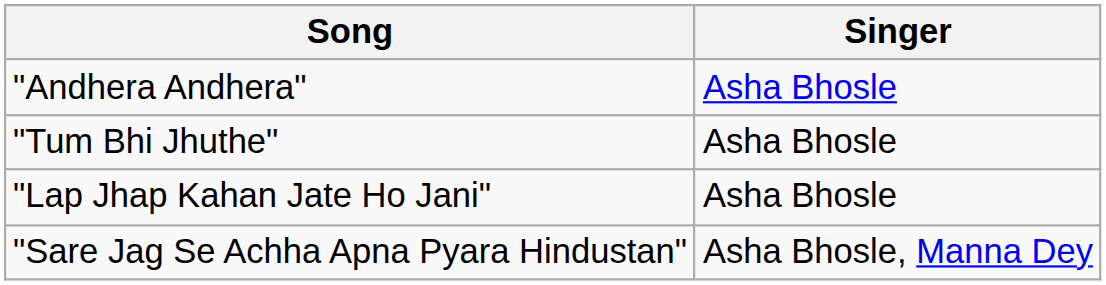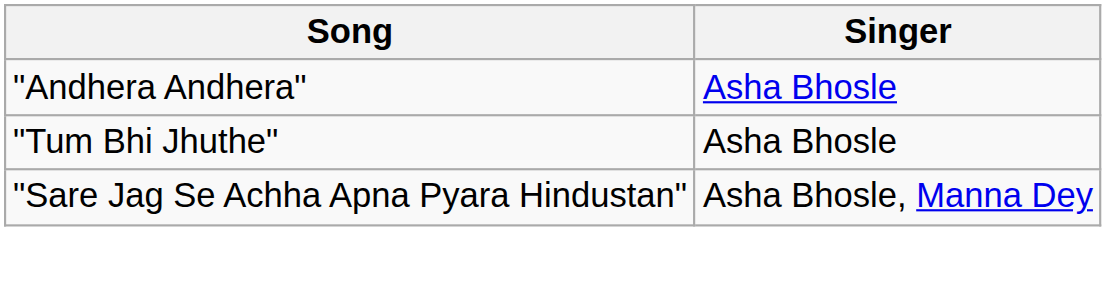 <table class="wikitable">
 <tr>
 <th>Song</th>
 <th>Singer</th>
 </tr>
 <tr>
 <td>"Andhera Andhera"</td>
 <td><a href='#'>Asha Bhosle</a></td>
 </tr>
 <tr>
 <td>"Tum Bhi Jhuthe"</td>
 <td>Asha Bhosle</td>
 </tr>
 <tr>
-<td>"Lap Jhap Kahan Jate Ho Jani"</td>
-<td>Asha Bhosle</td>
-</tr>
-<tr>
 <td>"Sare Jag Se Achha Apna Pyara Hindustan"</td>
 <td>Asha Bhosle, <a href='#'>Manna Dey</a></td>
 </tr>
 </table>
